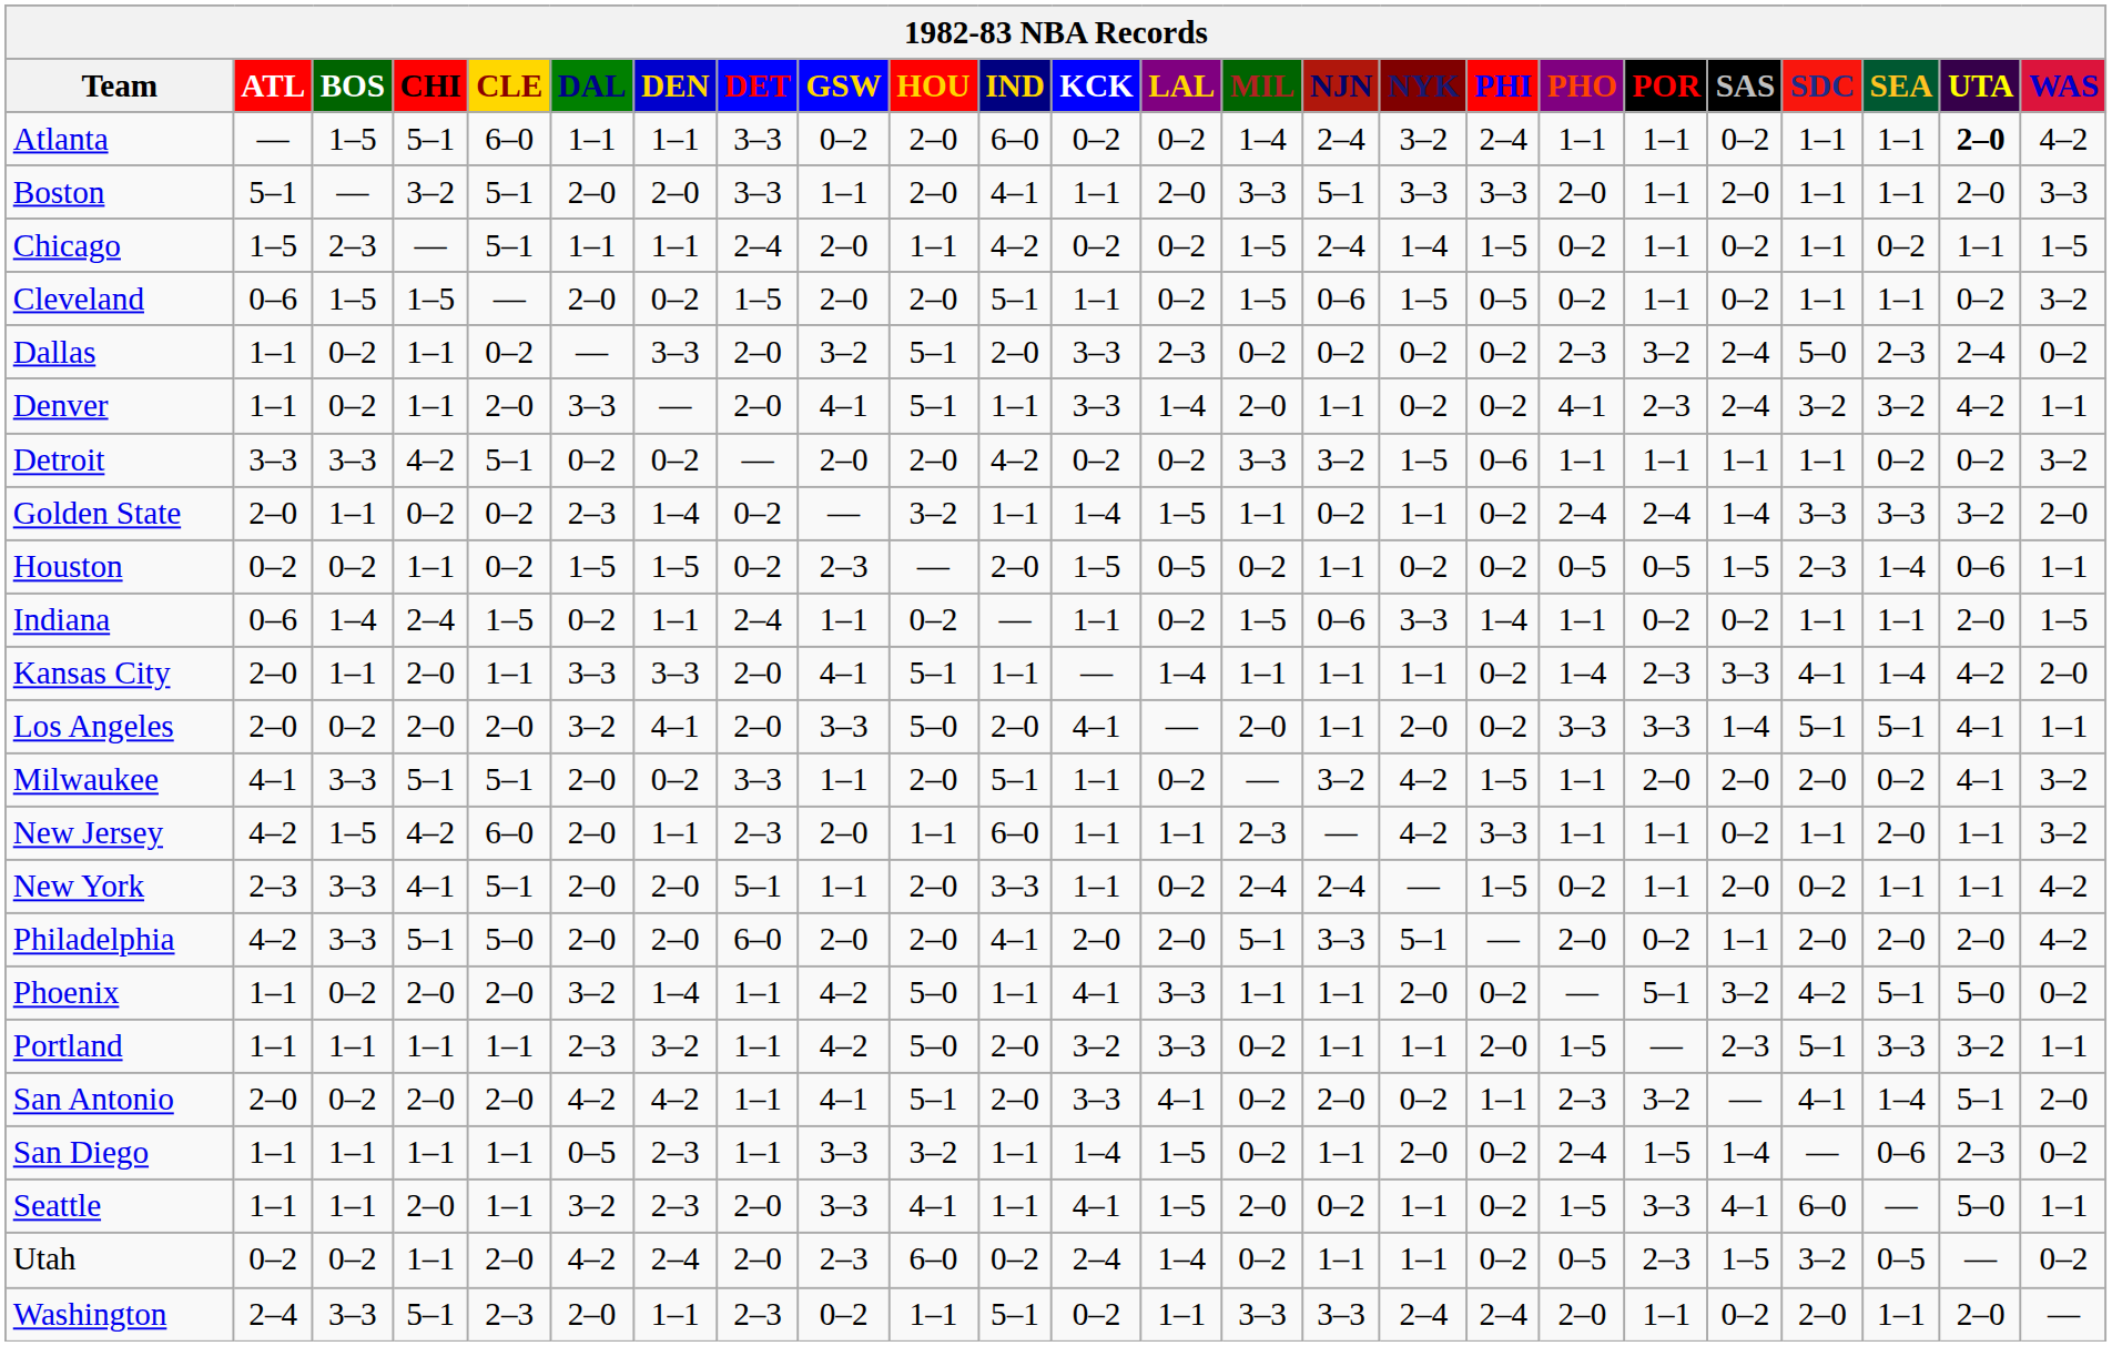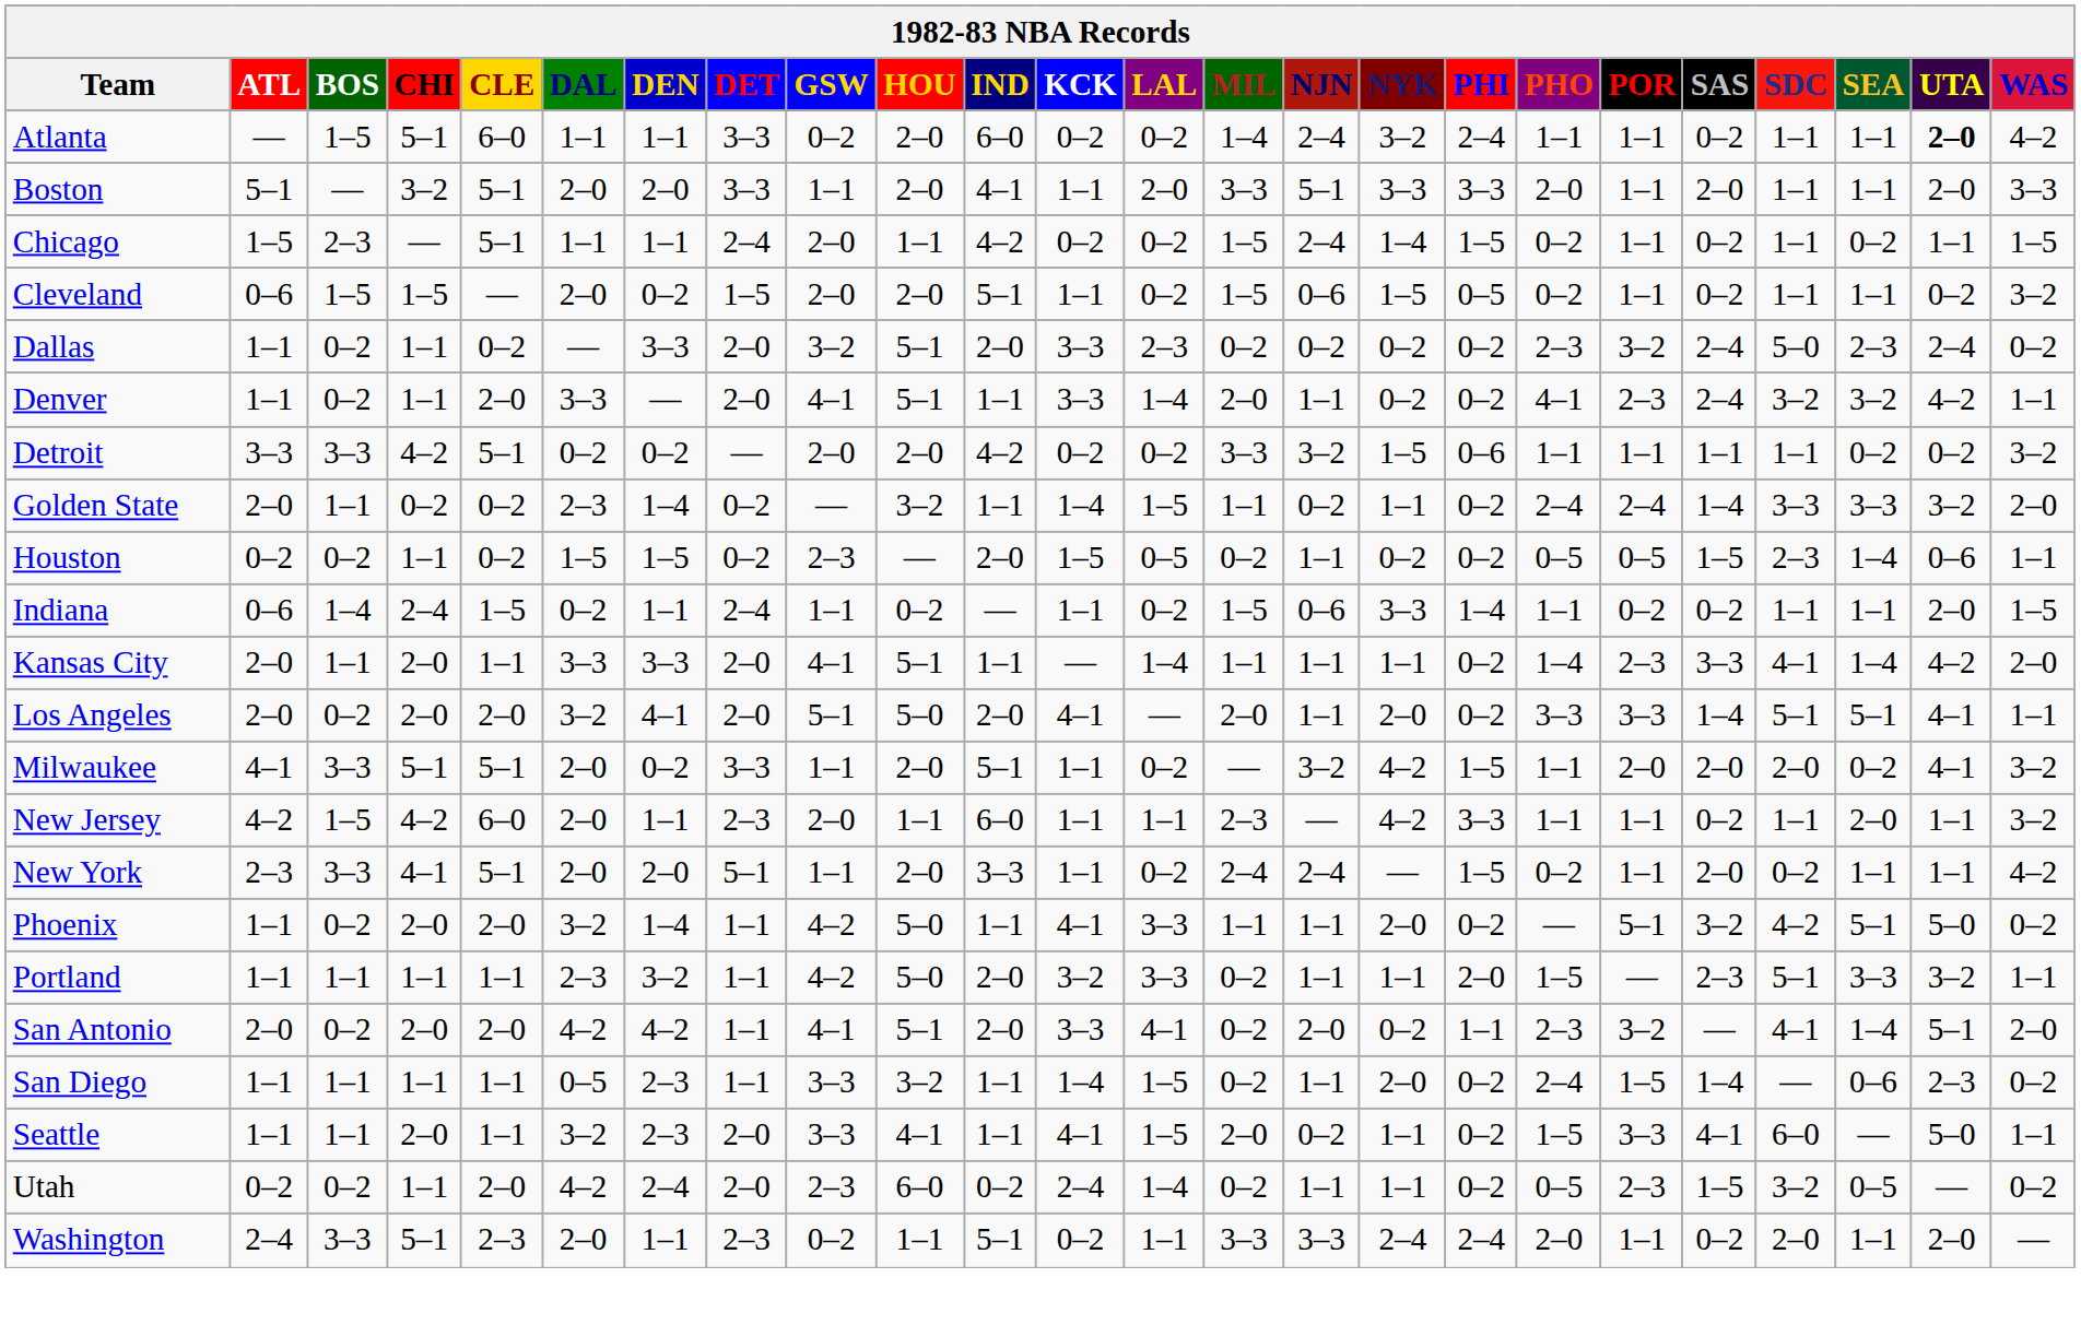 <table class="wikitable" style="font-size:95%; text-align:center;">
 <tr>
 <th colspan=24>1982-83 NBA Records</th>
 </tr>
 <tr>
 <th width=100>Team</th>
 <th style="background:#FF0000;color:#FFFFFF;width=35">ATL</th>
 <th style="background:#006400;color:#FFFFFF;width=35">BOS</th>
 <th style="background:#FF0000;color:#000000;width=35">CHI</th>
 <th style="background:#FFD700;color:#8B0000;width=35">CLE</th>
 <th style="background:#008000;color:#00008B;width=35">DAL</th>
 <th style="background:#0000CD;color:#FFD700;width=35">DEN</th>
 <th style="background:#0000FF;color:#FF0000;width=35">DET</th>
 <th style="background:#0000FF;color:#FFD700;width=35">GSW</th>
 <th style="background:#FF0000;color:#FFD700;width=35">HOU</th>
 <th style="background:#000080;color:#FFD700;width=35">IND</th>
 <th style="background:#0000FF;color:#FFFFFF;width=35">KCK</th>
 <th style="background:#800080;color:#FFD700;width=35">LAL</th>
 <th style="background:#006400;color:#B22222;width=35">MIL</th>
 <th style="background:#B0170C;color:#00056D;width=35">NJN</th>
 <th style="background:#800000;color:#191970;width=35">NYK</th>
 <th style="background:#FF0000;color:#0000FF;width=35">PHI</th>
 <th style="background:#800080;color:#FF4500;width=35">PHO</th>
 <th style="background:#000000;color:#FF0000;width=35">POR</th>
 <th style="background:#000000;color:#C0C0C0;width=35">SAS</th>
 <th style="background:#F9160D;color:#1A2E8B;width=35">SDC</th>
 <th style="background:#005831;color:#FFC322;width=35">SEA</th>
 <th style="background:#36004A;color:#FFFF00;width=35">UTA</th>
 <th style="background:#DC143C;color:#0000CD;width=35">WAS</th>
 </tr>
 <tr>
 <td style="text-align:left;"><a href='#'>Atlanta</a></td>
 <td>—</td>
 <td>1–5</td>
 <td>5–1</td>
 <td>6–0</td>
 <td>1–1</td>
 <td>1–1</td>
 <td>3–3</td>
 <td>0–2</td>
 <td>2–0</td>
 <td>6–0</td>
 <td>0–2</td>
 <td>0–2</td>
 <td>1–4</td>
 <td>2–4</td>
 <td>3–2</td>
 <td>2–4</td>
 <td>1–1</td>
 <td>1–1</td>
 <td>0–2</td>
 <td>1–1</td>
 <td>1–1</td>
 <td><strong>2–0</strong></td>
 <td>4–2</td>
 </tr>
 <tr>
 <td style="text-align:left;"><a href='#'>Boston</a></td>
 <td>5–1</td>
 <td>—</td>
 <td>3–2</td>
 <td>5–1</td>
 <td>2–0</td>
 <td>2–0</td>
 <td>3–3</td>
 <td>1–1</td>
 <td>2–0</td>
 <td>4–1</td>
 <td>1–1</td>
 <td>2–0</td>
 <td>3–3</td>
 <td>5–1</td>
 <td>3–3</td>
 <td>3–3</td>
 <td>2–0</td>
 <td>1–1</td>
 <td>2–0</td>
 <td>1–1</td>
 <td>1–1</td>
 <td>2–0</td>
 <td>3–3</td>
 </tr>
 <tr>
 <td style="text-align:left;"><a href='#'>Chicago</a></td>
 <td>1–5</td>
 <td>2–3</td>
 <td>—</td>
 <td>5–1</td>
 <td>1–1</td>
 <td>1–1</td>
 <td>2–4</td>
 <td>2–0</td>
 <td>1–1</td>
 <td>4–2</td>
 <td>0–2</td>
 <td>0–2</td>
 <td>1–5</td>
 <td>2–4</td>
 <td>1–4</td>
 <td>1–5</td>
 <td>0–2</td>
 <td>1–1</td>
 <td>0–2</td>
 <td>1–1</td>
 <td>0–2</td>
 <td>1–1</td>
 <td>1–5</td>
 </tr>
 <tr>
 <td style="text-align:left;"><a href='#'>Cleveland</a></td>
 <td>0–6</td>
 <td>1–5</td>
 <td>1–5</td>
 <td>—</td>
 <td>2–0</td>
 <td>0–2</td>
 <td>1–5</td>
 <td>2–0</td>
 <td>2–0</td>
 <td>5–1</td>
 <td>1–1</td>
 <td>0–2</td>
 <td>1–5</td>
 <td>0–6</td>
 <td>1–5</td>
 <td>0–5</td>
 <td>0–2</td>
 <td>1–1</td>
 <td>0–2</td>
 <td>1–1</td>
 <td>1–1</td>
 <td>0–2</td>
 <td>3–2</td>
 </tr>
 <tr>
 <td style="text-align:left;"><a href='#'>Dallas</a></td>
 <td>1–1</td>
 <td>0–2</td>
 <td>1–1</td>
 <td>0–2</td>
 <td>—</td>
 <td>3–3</td>
 <td>2–0</td>
 <td>3–2</td>
 <td>5–1</td>
 <td>2–0</td>
 <td>3–3</td>
 <td>2–3</td>
 <td>0–2</td>
 <td>0–2</td>
 <td>0–2</td>
 <td>0–2</td>
 <td>2–3</td>
 <td>3–2</td>
 <td>2–4</td>
 <td>5–0</td>
 <td>2–3</td>
 <td>2–4</td>
 <td>0–2</td>
 </tr>
 <tr>
 <td style="text-align:left;"><a href='#'>Denver</a></td>
 <td>1–1</td>
 <td>0–2</td>
 <td>1–1</td>
 <td>2–0</td>
 <td>3–3</td>
 <td>—</td>
 <td>2–0</td>
 <td>4–1</td>
 <td>5–1</td>
 <td>1–1</td>
 <td>3–3</td>
 <td>1–4</td>
 <td>2–0</td>
 <td>1–1</td>
 <td>0–2</td>
 <td>0–2</td>
 <td>4–1</td>
 <td>2–3</td>
 <td>2–4</td>
 <td>3–2</td>
 <td>3–2</td>
 <td>4–2</td>
 <td>1–1</td>
 </tr>
 <tr>
 <td style="text-align:left;"><a href='#'>Detroit</a></td>
 <td>3–3</td>
 <td>3–3</td>
 <td>4–2</td>
 <td>5–1</td>
 <td>0–2</td>
 <td>0–2</td>
 <td>—</td>
 <td>2–0</td>
 <td>2–0</td>
 <td>4–2</td>
 <td>0–2</td>
 <td>0–2</td>
 <td>3–3</td>
 <td>3–2</td>
 <td>1–5</td>
 <td>0–6</td>
 <td>1–1</td>
 <td>1–1</td>
 <td>1–1</td>
 <td>1–1</td>
 <td>0–2</td>
 <td>0–2</td>
 <td>3–2</td>
 </tr>
 <tr>
 <td style="text-align:left;"><a href='#'>Golden State</a></td>
 <td>2–0</td>
 <td>1–1</td>
 <td>0–2</td>
 <td>0–2</td>
 <td>2–3</td>
 <td>1–4</td>
 <td>0–2</td>
 <td>—</td>
 <td>3–2</td>
 <td>1–1</td>
 <td>1–4</td>
 <td>1–5</td>
 <td>1–1</td>
 <td>0–2</td>
 <td>1–1</td>
 <td>0–2</td>
 <td>2–4</td>
 <td>2–4</td>
 <td>1–4</td>
 <td>3–3</td>
 <td>3–3</td>
 <td>3–2</td>
 <td>2–0</td>
 </tr>
 <tr>
 <td style="text-align:left;"><a href='#'>Houston</a></td>
 <td>0–2</td>
 <td>0–2</td>
 <td>1–1</td>
 <td>0–2</td>
 <td>1–5</td>
 <td>1–5</td>
 <td>0–2</td>
 <td>2–3</td>
 <td>—</td>
 <td>2–0</td>
 <td>1–5</td>
 <td>0–5</td>
 <td>0–2</td>
 <td>1–1</td>
 <td>0–2</td>
 <td>0–2</td>
 <td>0–5</td>
 <td>0–5</td>
 <td>1–5</td>
 <td>2–3</td>
 <td>1–4</td>
 <td>0–6</td>
 <td>1–1</td>
 </tr>
 <tr>
 <td style="text-align:left;"><a href='#'>Indiana</a></td>
 <td>0–6</td>
 <td>1–4</td>
 <td>2–4</td>
 <td>1–5</td>
 <td>0–2</td>
 <td>1–1</td>
 <td>2–4</td>
 <td>1–1</td>
 <td>0–2</td>
 <td>—</td>
 <td>1–1</td>
 <td>0–2</td>
 <td>1–5</td>
 <td>0–6</td>
 <td>3–3</td>
 <td>1–4</td>
 <td>1–1</td>
 <td>0–2</td>
 <td>0–2</td>
 <td>1–1</td>
 <td>1–1</td>
 <td>2–0</td>
 <td>1–5</td>
 </tr>
 <tr>
 <td style="text-align:left;"><a href='#'>Kansas City</a></td>
 <td>2–0</td>
 <td>1–1</td>
 <td>2–0</td>
 <td>1–1</td>
 <td>3–3</td>
 <td>3–3</td>
 <td>2–0</td>
 <td>4–1</td>
 <td>5–1</td>
 <td>1–1</td>
 <td>—</td>
 <td>1–4</td>
 <td>1–1</td>
 <td>1–1</td>
 <td>1–1</td>
 <td>0–2</td>
 <td>1–4</td>
 <td>2–3</td>
 <td>3–3</td>
 <td>4–1</td>
 <td>1–4</td>
 <td>4–2</td>
 <td>2–0</td>
 </tr>
 <tr>
 <td style="text-align:left;"><a href='#'>Los Angeles</a></td>
 <td>2–0</td>
 <td>0–2</td>
 <td>2–0</td>
 <td>2–0</td>
 <td>3–2</td>
 <td>4–1</td>
 <td>2–0</td>
-<td>3–3</td>
+<td>5–1</td>
 <td>5–0</td>
 <td>2–0</td>
 <td>4–1</td>
 <td>—</td>
 <td>2–0</td>
 <td>1–1</td>
 <td>2–0</td>
 <td>0–2</td>
 <td>3–3</td>
 <td>3–3</td>
 <td>1–4</td>
 <td>5–1</td>
 <td>5–1</td>
 <td>4–1</td>
 <td>1–1</td>
 </tr>
 <tr>
 <td style="text-align:left;"><a href='#'>Milwaukee</a></td>
 <td>4–1</td>
 <td>3–3</td>
 <td>5–1</td>
 <td>5–1</td>
 <td>2–0</td>
 <td>0–2</td>
 <td>3–3</td>
 <td>1–1</td>
 <td>2–0</td>
 <td>5–1</td>
 <td>1–1</td>
 <td>0–2</td>
 <td>—</td>
 <td>3–2</td>
 <td>4–2</td>
 <td>1–5</td>
 <td>1–1</td>
 <td>2–0</td>
 <td>2–0</td>
 <td>2–0</td>
 <td>0–2</td>
 <td>4–1</td>
 <td>3–2</td>
 </tr>
 <tr>
 <td style="text-align:left;"><a href='#'>New Jersey</a></td>
 <td>4–2</td>
 <td>1–5</td>
 <td>4–2</td>
 <td>6–0</td>
 <td>2–0</td>
 <td>1–1</td>
 <td>2–3</td>
 <td>2–0</td>
 <td>1–1</td>
 <td>6–0</td>
 <td>1–1</td>
 <td>1–1</td>
 <td>2–3</td>
 <td>—</td>
 <td>4–2</td>
 <td>3–3</td>
 <td>1–1</td>
 <td>1–1</td>
 <td>0–2</td>
 <td>1–1</td>
 <td>2–0</td>
 <td>1–1</td>
 <td>3–2</td>
 </tr>
 <tr>
 <td style="text-align:left;"><a href='#'>New York</a></td>
 <td>2–3</td>
 <td>3–3</td>
 <td>4–1</td>
 <td>5–1</td>
 <td>2–0</td>
 <td>2–0</td>
 <td>5–1</td>
 <td>1–1</td>
 <td>2–0</td>
 <td>3–3</td>
 <td>1–1</td>
 <td>0–2</td>
 <td>2–4</td>
 <td>2–4</td>
 <td>—</td>
 <td>1–5</td>
 <td>0–2</td>
 <td>1–1</td>
 <td>2–0</td>
 <td>0–2</td>
 <td>1–1</td>
 <td>1–1</td>
-<td>4–2</td>
-</tr>
-<tr>
-<td style="text-align:left;"><a href='#'>Philadelphia</a></td>
-<td>4–2</td>
-<td>3–3</td>
-<td>5–1</td>
-<td>5–0</td>
-<td>2–0</td>
-<td>2–0</td>
-<td>6–0</td>
-<td>2–0</td>
-<td>2–0</td>
-<td>4–1</td>
-<td>2–0</td>
-<td>2–0</td>
-<td>5–1</td>
-<td>3–3</td>
-<td>5–1</td>
-<td>—</td>
-<td>2–0</td>
-<td>0–2</td>
-<td>1–1</td>
-<td>2–0</td>
-<td>2–0</td>
-<td>2–0</td>
 <td>4–2</td>
 </tr>
 <tr>
 <td style="text-align:left;"><a href='#'>Phoenix</a></td>
 <td>1–1</td>
 <td>0–2</td>
 <td>2–0</td>
 <td>2–0</td>
 <td>3–2</td>
 <td>1–4</td>
 <td>1–1</td>
 <td>4–2</td>
 <td>5–0</td>
 <td>1–1</td>
 <td>4–1</td>
 <td>3–3</td>
 <td>1–1</td>
 <td>1–1</td>
 <td>2–0</td>
 <td>0–2</td>
 <td>—</td>
 <td>5–1</td>
 <td>3–2</td>
 <td>4–2</td>
 <td>5–1</td>
 <td>5–0</td>
 <td>0–2</td>
 </tr>
 <tr>
 <td style="text-align:left;"><a href='#'>Portland</a></td>
 <td>1–1</td>
 <td>1–1</td>
 <td>1–1</td>
 <td>1–1</td>
 <td>2–3</td>
 <td>3–2</td>
 <td>1–1</td>
 <td>4–2</td>
 <td>5–0</td>
 <td>2–0</td>
 <td>3–2</td>
 <td>3–3</td>
 <td>0–2</td>
 <td>1–1</td>
 <td>1–1</td>
 <td>2–0</td>
 <td>1–5</td>
 <td>—</td>
 <td>2–3</td>
 <td>5–1</td>
 <td>3–3</td>
 <td>3–2</td>
 <td>1–1</td>
 </tr>
 <tr>
 <td style="text-align:left;"><a href='#'>San Antonio</a></td>
 <td>2–0</td>
 <td>0–2</td>
 <td>2–0</td>
 <td>2–0</td>
 <td>4–2</td>
 <td>4–2</td>
 <td>1–1</td>
 <td>4–1</td>
 <td>5–1</td>
 <td>2–0</td>
 <td>3–3</td>
 <td>4–1</td>
 <td>0–2</td>
 <td>2–0</td>
 <td>0–2</td>
 <td>1–1</td>
 <td>2–3</td>
 <td>3–2</td>
 <td>—</td>
 <td>4–1</td>
 <td>1–4</td>
 <td>5–1</td>
 <td>2–0</td>
 </tr>
 <tr>
 <td style="text-align:left;"><a href='#'>San Diego</a></td>
 <td>1–1</td>
 <td>1–1</td>
 <td>1–1</td>
 <td>1–1</td>
 <td>0–5</td>
 <td>2–3</td>
 <td>1–1</td>
 <td>3–3</td>
 <td>3–2</td>
 <td>1–1</td>
 <td>1–4</td>
 <td>1–5</td>
 <td>0–2</td>
 <td>1–1</td>
 <td>2–0</td>
 <td>0–2</td>
 <td>2–4</td>
 <td>1–5</td>
 <td>1–4</td>
 <td>—</td>
 <td>0–6</td>
 <td>2–3</td>
 <td>0–2</td>
 </tr>
 <tr>
 <td style="text-align:left;"><a href='#'>Seattle</a></td>
 <td>1–1</td>
 <td>1–1</td>
 <td>2–0</td>
 <td>1–1</td>
 <td>3–2</td>
 <td>2–3</td>
 <td>2–0</td>
 <td>3–3</td>
 <td>4–1</td>
 <td>1–1</td>
 <td>4–1</td>
 <td>1–5</td>
 <td>2–0</td>
 <td>0–2</td>
 <td>1–1</td>
 <td>0–2</td>
 <td>1–5</td>
 <td>3–3</td>
 <td>4–1</td>
 <td>6–0</td>
 <td>—</td>
 <td>5–0</td>
 <td>1–1</td>
 </tr>
 <tr>
 <td style="text-align:left;">Utah</td>
 <td>0–2</td>
 <td>0–2</td>
 <td>1–1</td>
 <td>2–0</td>
 <td>4–2</td>
 <td>2–4</td>
 <td>2–0</td>
 <td>2–3</td>
 <td>6–0</td>
 <td>0–2</td>
 <td>2–4</td>
 <td>1–4</td>
 <td>0–2</td>
 <td>1–1</td>
 <td>1–1</td>
 <td>0–2</td>
 <td>0–5</td>
 <td>2–3</td>
 <td>1–5</td>
 <td>3–2</td>
 <td>0–5</td>
 <td>—</td>
 <td>0–2</td>
 </tr>
 <tr>
 <td style="text-align:left;"><a href='#'>Washington</a></td>
 <td>2–4</td>
 <td>3–3</td>
 <td>5–1</td>
 <td>2–3</td>
 <td>2–0</td>
 <td>1–1</td>
 <td>2–3</td>
 <td>0–2</td>
 <td>1–1</td>
 <td>5–1</td>
 <td>0–2</td>
 <td>1–1</td>
 <td>3–3</td>
 <td>3–3</td>
 <td>2–4</td>
 <td>2–4</td>
 <td>2–0</td>
 <td>1–1</td>
 <td>0–2</td>
 <td>2–0</td>
 <td>1–1</td>
 <td>2–0</td>
 <td>—</td>
 </tr>
 </table>
